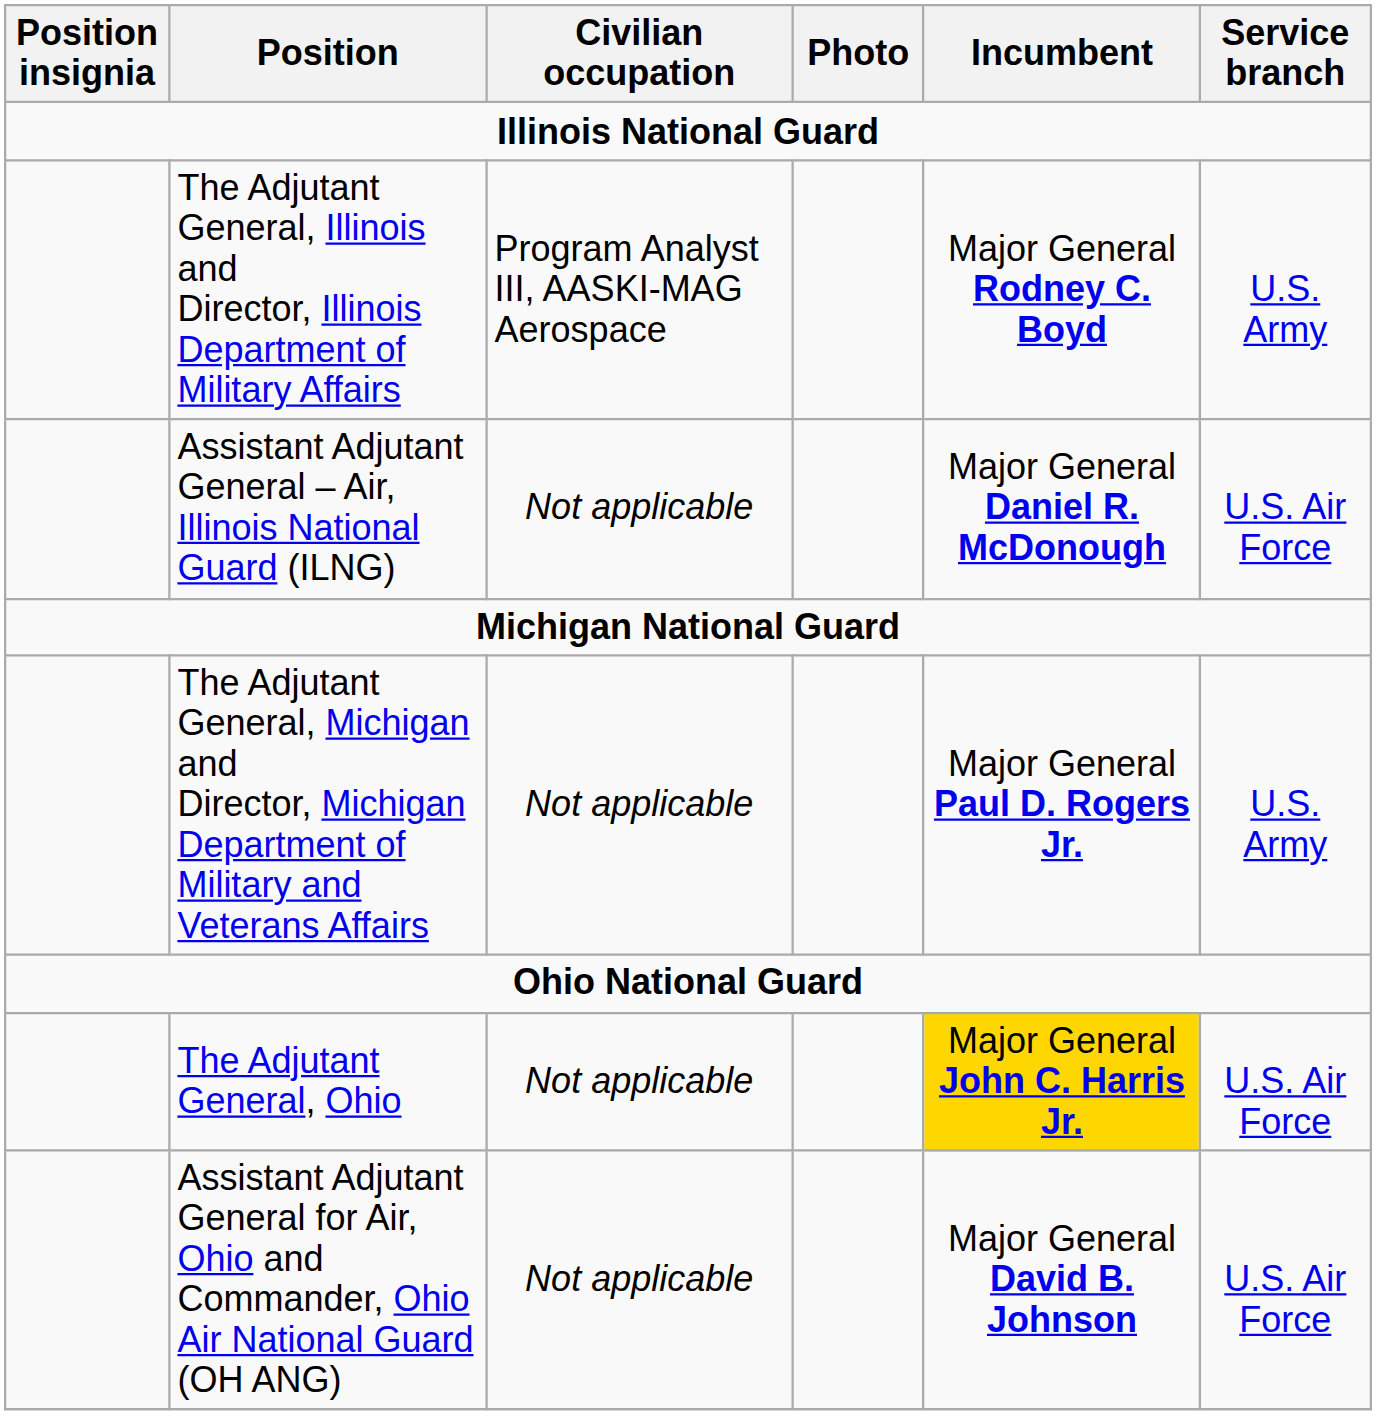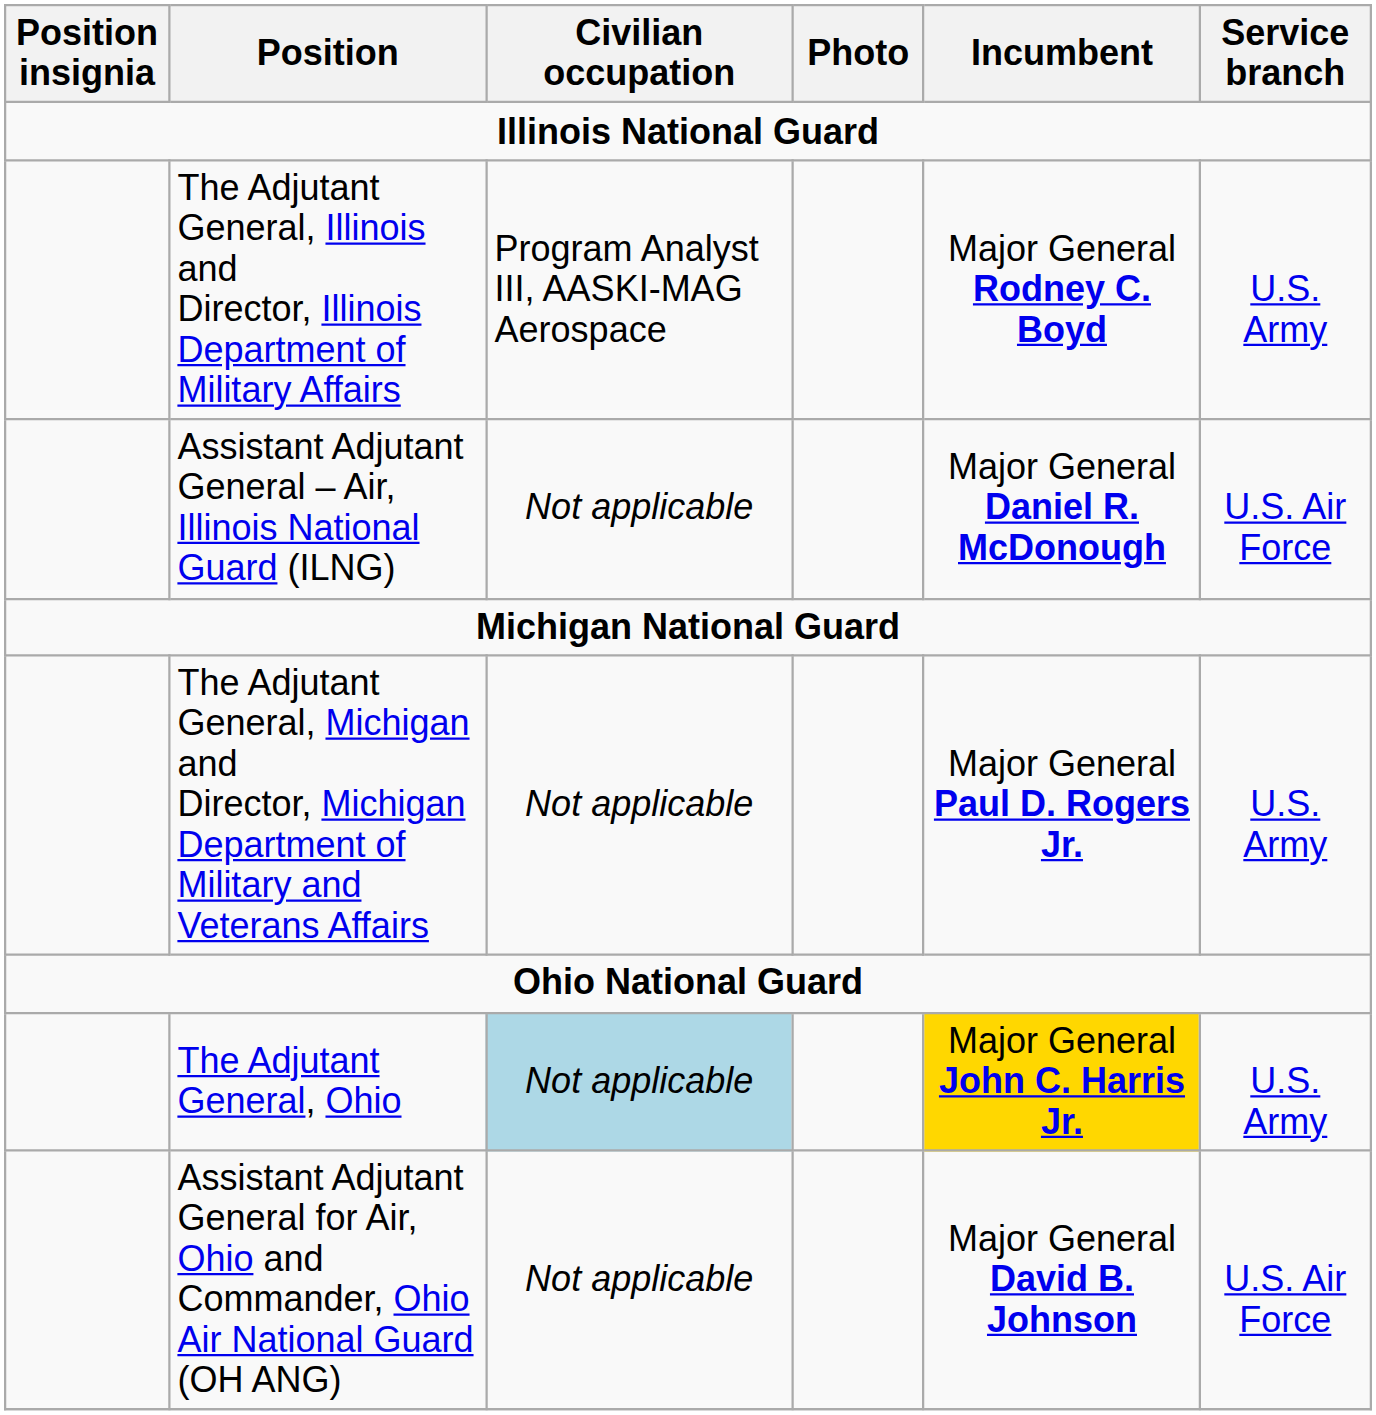 <table class="wikitable">
 <tr>
 <th width="75" style="text-align:center">Position insignia</th>
 <th width="300" style="text-align:center">Position</th>
 <th width="300" style="text-align:center">Civilian occupation</th>
 <th width="75" style="text-align:center">Photo</th>
 <th width="205" style="text-align:center">Incumbent</th>
 <th width="115" style="text-align:center">Service branch</th>
 </tr>
 <tr>
 <td colspan="6" style="text-align:center"><strong>Illinois National Guard</strong></td>
 </tr>
 <tr>
 <td></td>
 <td>The Adjutant General, <a href='#'>Illinois</a> and<br>Director, <a href='#'>Illinois Department of Military Affairs</a></td>
 <td>Program Analyst III, AASKI-MAG Aerospace</td>
 <td></td>
 <td style="text-align:center">Major General<br><strong><a href='#'>Rodney C. Boyd</a></strong></td>
 <td style="text-align:center"><br><a href='#'>U.S. Army</a></td>
 </tr>
 <tr>
 <td></td>
 <td>Assistant Adjutant General – Air, <a href='#'>Illinois National Guard</a> (ILNG)</td>
 <td style="text-align:center"><em>Not applicable</em></td>
 <td></td>
 <td style="text-align:center">Major General<br><strong><a href='#'>Daniel R. McDonough</a></strong></td>
 <td style="text-align:center"><br><a href='#'>U.S. Air Force</a></td>
 </tr>
 <tr>
 <td colspan="6" style="text-align:center"><strong>Michigan National Guard</strong></td>
 </tr>
 <tr>
 <td></td>
 <td>The Adjutant General, <a href='#'>Michigan</a> and<br>Director, <a href='#'>Michigan Department of Military and Veterans Affairs</a></td>
 <td style="text-align:center"><em>Not applicable</em></td>
 <td></td>
 <td style="text-align:center">Major General<br><strong><a href='#'>Paul D. Rogers Jr.</a></strong></td>
 <td style="text-align:center"><br><a href='#'>U.S. Army</a></td>
 </tr>
 <tr>
 <td colspan="6" style="text-align:center"><strong>Ohio National Guard</strong></td>
 </tr>
 <tr>
 <td></td>
 <td><a href='#'>The Adjutant General</a>, <a href='#'>Ohio</a></td>
-<td style="text-align:center"><em>Not applicable</em></td>
+<td style="background: lightblue; text-align:center"><em>Not applicable</em></td>
 <td></td>
 <td style="background: gold; text-align:center">Major General<br><strong><a href='#'>John C. Harris Jr.</a></strong></td>
-<td style="text-align:center"><br><a href='#'>U.S. Air Force</a></td>
+<td style="text-align:center"><br><a href='#'>U.S. Army</a></td>
 </tr>
 <tr>
 <td></td>
 <td>Assistant Adjutant General for Air, <a href='#'>Ohio</a> and<br>Commander, <a href='#'>Ohio Air National Guard</a> (OH ANG)</td>
 <td style="text-align:center"><em>Not applicable</em></td>
 <td></td>
 <td style="text-align:center">Major General<br><strong><a href='#'>David B. Johnson</a></strong></td>
 <td style="text-align:center"><br><a href='#'>U.S. Air Force</a></td>
 </tr>
 <tr>
 </tr>
 </table>
